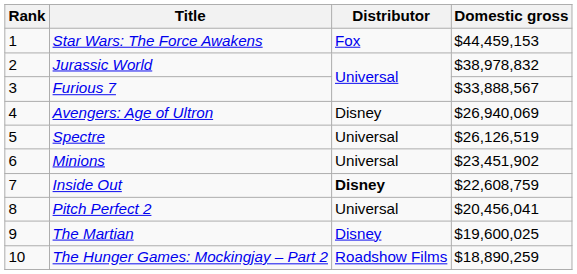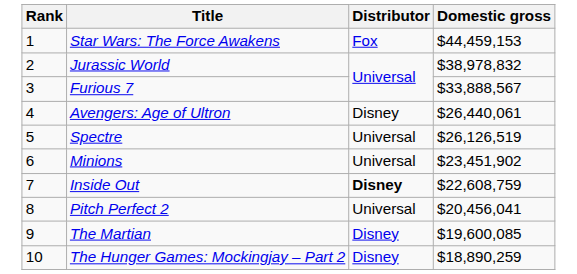 <table class="wikitable sortable" style="margin:auto; margin:auto;">
 <tr>
 <th>Rank</th>
 <th>Title</th>
 <th>Distributor</th>
 <th>Domestic gross</th>
 </tr>
 <tr>
 <td>1</td>
 <td><em><a href='#'>Star Wars: The Force Awakens</a></em></td>
 <td><a href='#'>Fox</a></td>
 <td>$44,459,153</td>
 </tr>
 <tr>
 <td>2</td>
 <td><em><a href='#'>Jurassic World</a></em></td>
 <td rowspan="2"><a href='#'>Universal</a></td>
 <td>$38,978,832</td>
 </tr>
 <tr>
 <td>3</td>
 <td><em><a href='#'>Furious 7</a></em></td>
 <td>$33,888,567</td>
 </tr>
 <tr>
 <td>4</td>
 <td><em><a href='#'>Avengers: Age of Ultron</a></em></td>
 <td>Disney</td>
-<td>$26,940,069</td>
+<td>$26,440,061</td>
 </tr>
 <tr>
 <td>5</td>
 <td><em><a href='#'>Spectre</a></em></td>
 <td>Universal</td>
 <td>$26,126,519</td>
 </tr>
 <tr>
 <td>6</td>
 <td><em><a href='#'>Minions</a></em></td>
 <td>Universal</td>
 <td>$23,451,902</td>
 </tr>
 <tr>
 <td>7</td>
 <td><em><a href='#'>Inside Out</a></em></td>
 <td><strong>Disney</strong></td>
 <td>$22,608,759</td>
 </tr>
 <tr>
 <td>8</td>
 <td><em><a href='#'>Pitch Perfect 2</a></em></td>
 <td>Universal</td>
 <td>$20,456,041</td>
 </tr>
 <tr>
 <td>9</td>
 <td><em><a href='#'>The Martian</a></em></td>
 <td><a href='#'>Disney</a></td>
-<td>$19,600,025</td>
+<td>$19,600,085</td>
 </tr>
 <tr>
 <td>10</td>
 <td><em><a href='#'>The Hunger Games: Mockingjay – Part 2</a></em></td>
-<td><a href='#'>Roadshow Films</a></td>
+<td><a href='#'>Disney</a></td>
 <td>$18,890,259</td>
 </tr>
 </table>
